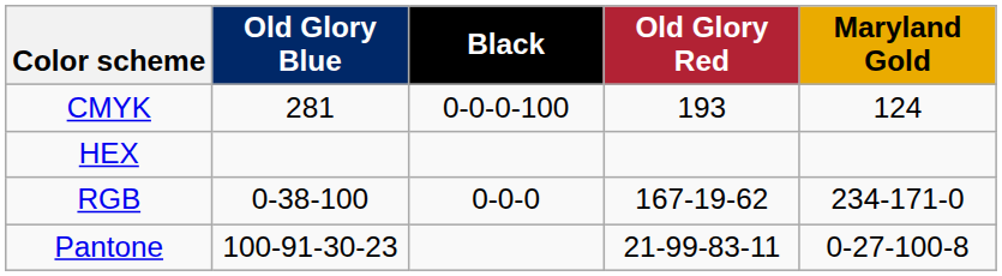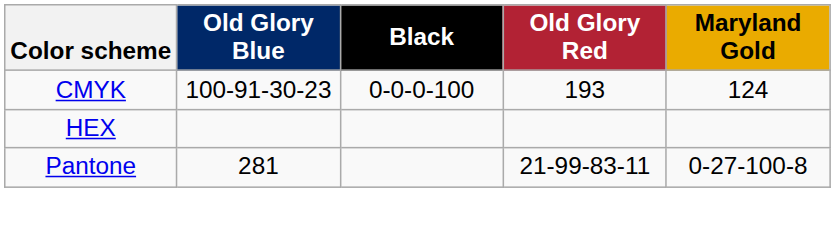 <table class=wikitable style="text-align:center;">
 <tr>
 <th><br>Color scheme</th>
 <th ! style="background:#002868; width:100px; color:white;">Old Glory Blue</th>
 <th style="background:#000000; width:100px; color:white;">Black</th>
 <th style="background:#b22234; width:100px; color:white;">Old Glory Red</th>
 <th style="background:#eaab00; width:100px; color:black;">Maryland Gold</th>
 </tr>
 <tr>
 <td><a href='#'>CMYK</a></td>
-<td>281</td>
+<td>100-91-30-23</td>
 <td>0-0-0-100</td>
 <td>193</td>
 <td>124</td>
 </tr>
 <tr>
 <td><a href='#'>HEX</a></td>
 <td></td>
 <td></td>
 <td></td>
 <td></td>
 </tr>
 <tr>
-<td><a href='#'>RGB</a></td>
-<td>0-38-100</td>
-<td>0-0-0</td>
-<td>167-19-62</td>
-<td>234-171-0</td>
-</tr>
-<tr>
 <td><a href='#'>Pantone</a></td>
-<td>100-91-30-23</td>
+<td>281</td>
 <td></td>
 <td>21-99-83-11</td>
 <td>0-27-100-8</td>
 </tr>
 </table>
